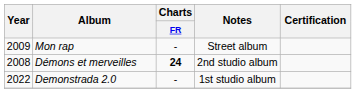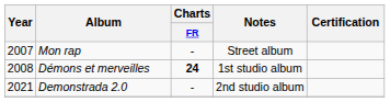 <table class="wikitable">
 <tr>
 <th align="center" rowspan="2">Year</th>
 <th align="center" rowspan="2" width="180">Album</th>
 <th align="center" colspan="1">Charts</th>
 <th align="center" rowspan="2">Notes</th>
 <th align="center" rowspan="2" width="100">Certification</th>
 </tr>
 <tr>
 <th width="20"><small><a href='#'>FR</a></small><br></th>
 </tr>
 <tr>
-<td align="center">2009</td>
+<td align="center">2007</td>
 <td><em>Mon rap</em></td>
 <td align="center">-</td>
 <td align="center">Street album</td>
 <td align="center"></td>
 </tr>
 <tr>
 <td align="center">2008</td>
 <td><em>Démons et merveilles</em></td>
 <td align="center"><strong>24</strong></td>
-<td align="center">2nd studio album</td>
+<td align="center">1st studio album</td>
 <td align="center"></td>
 </tr>
 <tr>
-<td align="center">2022</td>
+<td align="center">2021</td>
 <td><em>Demonstrada 2.0</em></td>
 <td align="center">-</td>
-<td align="center">1st studio album</td>
+<td align="center">2nd studio album</td>
 <td align="center"></td>
 </tr>
 <tr>
 </tr>
 </table>
